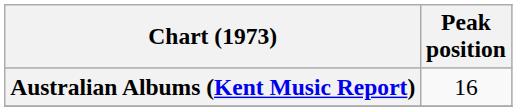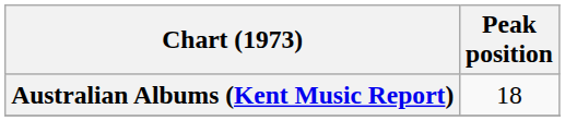 <table class="wikitable sortable plainrowheaders">
 <tr>
 <th scope="col">Chart (1973)</th>
 <th scope="col">Peak<br>position</th>
 </tr>
 <tr>
 <th scope="row">Australian Albums (<a href='#'>Kent Music Report</a>)</th>
-<td style="text-align:center;">16</td>
+<td style="text-align:center;">18</td>
 </tr>
 <tr>
 </tr>
 <tr>
 </tr>
 </table>
